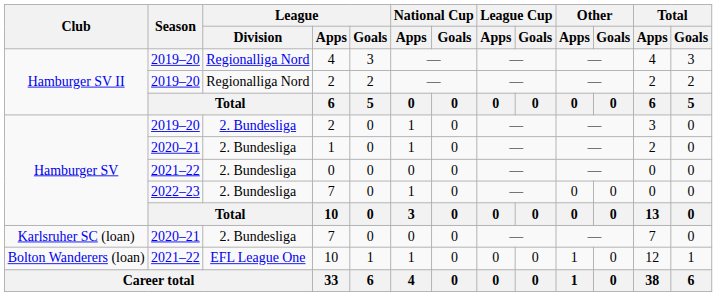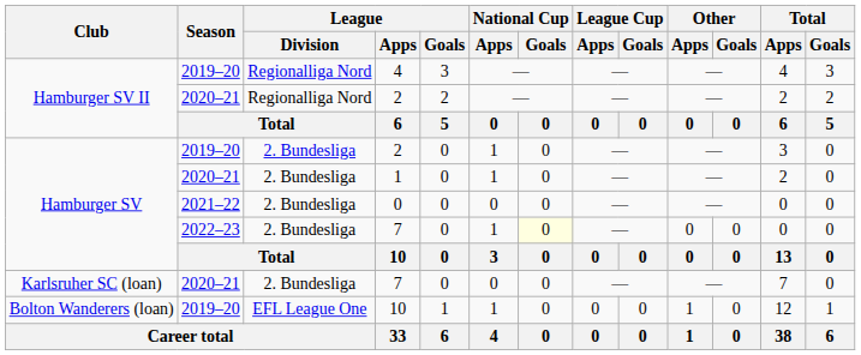 <table class="wikitable" style="text-align:center">
 <tr>
 <th rowspan="2">Club</th>
 <th rowspan="2">Season</th>
 <th colspan="3">League</th>
 <th colspan="2">National Cup</th>
 <th colspan="2">League Cup</th>
 <th colspan="2">Other</th>
 <th colspan="2">Total</th>
 </tr>
 <tr>
 <th>Division</th>
 <th>Apps</th>
 <th>Goals</th>
 <th>Apps</th>
 <th>Goals</th>
 <th>Apps</th>
 <th>Goals</th>
 <th>Apps</th>
 <th>Goals</th>
 <th>Apps</th>
 <th>Goals</th>
 </tr>
 <tr>
 <td rowspan="3"><a href='#'>Hamburger SV II</a></td>
 <td><a href='#'>2019–20</a></td>
 <td><a href='#'>Regionalliga Nord</a></td>
 <td>4</td>
 <td>3</td>
 <td colspan="2">—</td>
 <td colspan="2">—</td>
 <td colspan="2">—</td>
 <td>4</td>
 <td>3</td>
 </tr>
 <tr>
-<td><a href='#'>2019–20</a></td>
+<td><a href='#'>2020–21</a></td>
 <td>Regionalliga Nord</td>
 <td>2</td>
 <td>2</td>
 <td colspan="2">—</td>
 <td colspan="2">—</td>
 <td colspan="2">—</td>
 <td>2</td>
 <td>2</td>
 </tr>
 <tr>
 <th colspan="2">Total</th>
 <th>6</th>
 <th>5</th>
 <th>0</th>
 <th>0</th>
 <th>0</th>
 <th>0</th>
 <th>0</th>
 <th>0</th>
 <th>6</th>
 <th>5</th>
 </tr>
 <tr>
 <td rowspan=5><a href='#'>Hamburger SV</a></td>
 <td><a href='#'>2019–20</a></td>
 <td><a href='#'>2. Bundesliga</a></td>
 <td>2</td>
 <td>0</td>
 <td>1</td>
 <td>0</td>
 <td colspan="2">—</td>
 <td colspan="2">—</td>
 <td>3</td>
 <td>0</td>
 </tr>
 <tr>
 <td><a href='#'>2020–21</a></td>
 <td>2. Bundesliga</td>
 <td>1</td>
 <td>0</td>
 <td>1</td>
 <td>0</td>
 <td colspan="2">—</td>
 <td colspan="2">—</td>
 <td>2</td>
 <td>0</td>
 </tr>
 <tr>
 <td><a href='#'>2021–22</a></td>
 <td>2. Bundesliga</td>
 <td>0</td>
 <td>0</td>
 <td>0</td>
 <td>0</td>
 <td colspan="2">—</td>
 <td colspan="2">—</td>
 <td>0</td>
 <td>0</td>
 </tr>
 <tr>
 <td><a href='#'>2022–23</a></td>
 <td>2. Bundesliga</td>
 <td>7</td>
 <td>0</td>
 <td>1</td>
-<td>0</td>
+<td style="background: lightyellow;">0</td>
 <td colspan="2">—</td>
 <td>0</td>
 <td>0</td>
 <td>0</td>
 <td>0</td>
 </tr>
 <tr>
 <th colspan="2">Total</th>
 <th>10</th>
 <th>0</th>
 <th>3</th>
 <th>0</th>
 <th>0</th>
 <th>0</th>
 <th>0</th>
 <th>0</th>
 <th>13</th>
 <th>0</th>
 </tr>
 <tr>
 <td><a href='#'>Karlsruher SC</a> (loan)</td>
 <td><a href='#'>2020–21</a></td>
 <td>2. Bundesliga</td>
 <td>7</td>
 <td>0</td>
 <td>0</td>
 <td>0</td>
 <td colspan="2">—</td>
 <td colspan="2">—</td>
 <td>7</td>
 <td>0</td>
 </tr>
 <tr>
 <td><a href='#'>Bolton Wanderers</a> (loan)</td>
-<td><a href='#'>2021–22</a></td>
+<td><a href='#'>2019–20</a></td>
 <td><a href='#'>EFL League One</a></td>
 <td>10</td>
 <td>1</td>
 <td>1</td>
 <td>0</td>
 <td>0</td>
 <td>0</td>
 <td>1</td>
 <td>0</td>
 <td>12</td>
 <td>1</td>
 </tr>
 <tr>
 <th colspan="3">Career total</th>
 <th>33</th>
 <th>6</th>
 <th>4</th>
 <th>0</th>
 <th>0</th>
 <th>0</th>
 <th>1</th>
 <th>0</th>
 <th>38</th>
 <th>6</th>
 </tr>
 </table>
